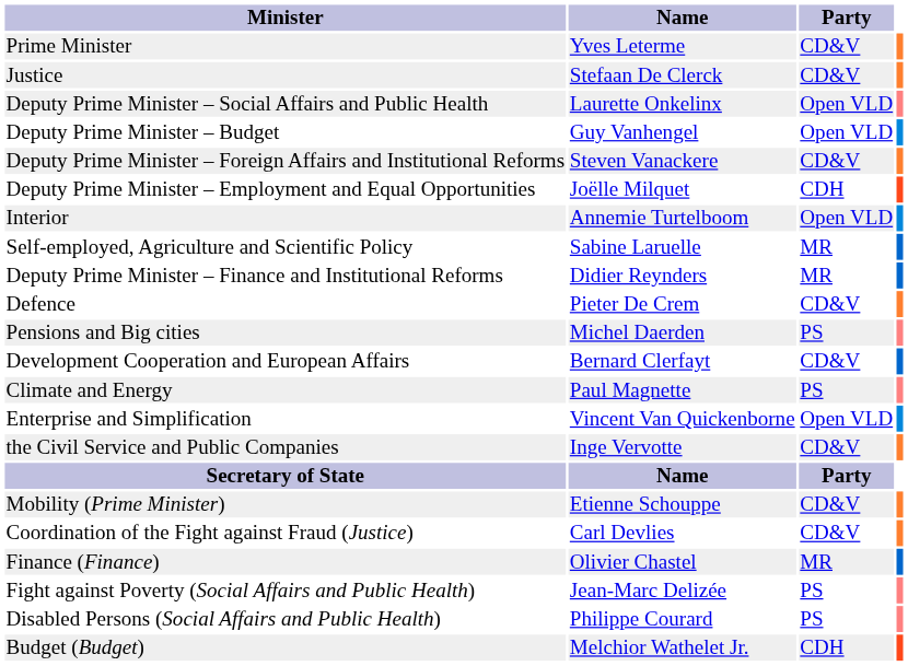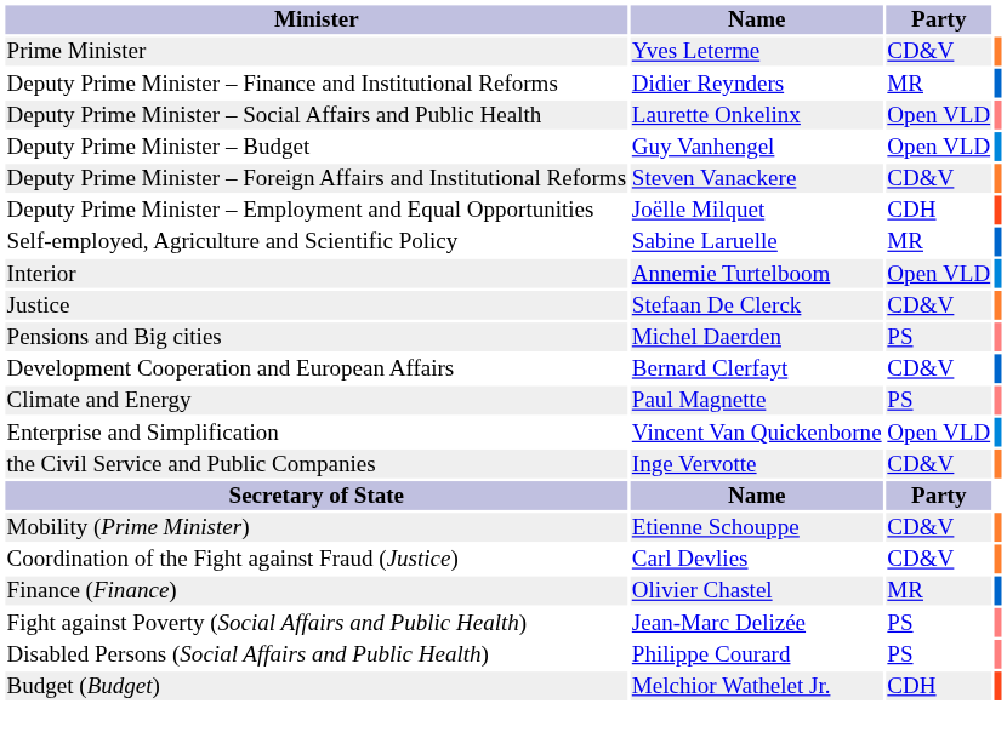 <table class="toccolours" style="margin-bottom: 1em;">
 <tr style="background-color:#C0C0E0;">
 <th>Minister</th>
 <th>Name</th>
 <th>Party</th>
 </tr>
 <tr style="background-color:#efefef;">
 <td>Prime Minister</td>
 <td><a href='#'>Yves Leterme</a></td>
 <td><a href='#'>CD&V</a></td>
 <td style="width: 3px; background-color: #FF7F2E;"></td>
 </tr>
-<tr style="background-color:#efefef;">
-<td>Justice</td>
-<td><a href='#'>Stefaan De Clerck</a></td>
-<td><a href='#'>CD&V</a></td>
-<td style="width: 3px; background-color: #FF7F2E;"></td>
+<tr>
+<td>Deputy Prime Minister – Finance and Institutional Reforms</td>
+<td><a href='#'>Didier Reynders</a></td>
+<td><a href='#'>MR</a></td>
+<td style="width: 3px; background-color: #0066CC;"></td>
 </tr>
 <tr style="background-color:#efefef;">
 <td>Deputy Prime Minister – Social Affairs and Public Health</td>
 <td><a href='#'>Laurette Onkelinx</a></td>
 <td><a href='#'>Open VLD</a></td>
 <td style="width: 3px; background-color: #FF8080;"></td>
 </tr>
 <tr>
 <td>Deputy Prime Minister – Budget</td>
 <td><a href='#'>Guy Vanhengel</a></td>
 <td><a href='#'>Open VLD</a></td>
 <td style="width: 3px; background-color: #0087DC;"></td>
 </tr>
 <tr style="background-color:#efefef;">
 <td>Deputy Prime Minister – Foreign Affairs and Institutional Reforms</td>
 <td><a href='#'>Steven Vanackere</a></td>
 <td><a href='#'>CD&V</a></td>
 <td style="width: 3px; background-color: #FF7F2E;"></td>
 </tr>
 <tr>
 <td>Deputy Prime Minister – Employment and Equal Opportunities</td>
 <td><a href='#'>Joëlle Milquet</a></td>
 <td><a href='#'>CDH</a></td>
 <td style="width: 3px; background-color: #FF4719;"></td>
 </tr>
+<tr>
+<td>Self-employed, Agriculture and Scientific Policy</td>
+<td><a href='#'>Sabine Laruelle</a></td>
+<td><a href='#'>MR</a></td>
+<td style="width: 3px; background-color: #0066CC;"></td>
+</tr>
 <tr style="background-color:#efefef;">
 <td>Interior</td>
 <td><a href='#'>Annemie Turtelboom</a></td>
 <td><a href='#'>Open VLD</a></td>
 <td style="width: 3px; background-color: #0087DC;"></td>
 </tr>
-<tr>
-<td>Self-employed, Agriculture and Scientific Policy</td>
-<td><a href='#'>Sabine Laruelle</a></td>
-<td><a href='#'>MR</a></td>
-<td style="width: 3px; background-color: #0066CC;"></td>
-</tr>
-<tr>
-<td>Deputy Prime Minister – Finance and Institutional Reforms</td>
-<td><a href='#'>Didier Reynders</a></td>
-<td><a href='#'>MR</a></td>
-<td style="width: 3px; background-color: #0066CC;"></td>
-</tr>
-<tr>
-<td>Defence</td>
-<td><a href='#'>Pieter De Crem</a></td>
+<tr style="background-color:#efefef;">
+<td>Justice</td>
+<td><a href='#'>Stefaan De Clerck</a></td>
 <td><a href='#'>CD&V</a></td>
 <td style="width: 3px; background-color: #FF7F2E;"></td>
 </tr>
 <tr style="background-color:#efefef;">
 <td>Pensions and Big cities</td>
 <td><a href='#'>Michel Daerden</a></td>
 <td><a href='#'>PS</a></td>
 <td style="width: 3px; background-color: #FF8080;"></td>
 </tr>
 <tr>
 <td>Development Cooperation and European Affairs</td>
 <td><a href='#'>Bernard Clerfayt</a></td>
 <td><a href='#'>CD&V</a></td>
 <td style="width: 3px; background-color: #0066CC;"></td>
 </tr>
 <tr style="background-color:#efefef;">
 <td>Climate and Energy</td>
 <td><a href='#'>Paul Magnette</a></td>
 <td><a href='#'>PS</a></td>
 <td style="width: 3px; background-color: #FF8080;"></td>
 </tr>
 <tr>
 <td>Enterprise and Simplification</td>
 <td><a href='#'>Vincent Van Quickenborne</a></td>
 <td><a href='#'>Open VLD</a></td>
 <td style="width: 3px; background-color: #0087DC;"></td>
 </tr>
 <tr style="background-color:#efefef;">
 <td>the Civil Service and Public Companies</td>
 <td><a href='#'>Inge Vervotte</a></td>
 <td><a href='#'>CD&V</a></td>
 <td style="width: 3px; background-color: #FF7F2E;"></td>
 </tr>
 <tr style="background-color:#C0C0E0">
 <th>Secretary of State</th>
 <th>Name</th>
 <th>Party</th>
 </tr>
 <tr style="background-color:#efefef;">
 <td>Mobility (<em>Prime Minister</em>)</td>
 <td><a href='#'>Etienne Schouppe</a></td>
 <td><a href='#'>CD&V</a></td>
 <td style="width: 3px; background-color: #FF7F2E;"></td>
 </tr>
 <tr>
 <td>Coordination of the Fight against Fraud (<em>Justice</em>)</td>
 <td><a href='#'>Carl Devlies</a></td>
 <td><a href='#'>CD&V</a></td>
 <td style="width: 3px; background-color: #FF7F2E;"></td>
 </tr>
 <tr style="background-color:#efefef;">
 <td>Finance (<em>Finance</em>)</td>
 <td><a href='#'>Olivier Chastel</a></td>
 <td><a href='#'>MR</a></td>
 <td style="width: 3px; background-color: #0066CC;"></td>
 </tr>
 <tr>
 <td>Fight against Poverty (<em>Social Affairs and Public Health</em>)</td>
 <td><a href='#'>Jean-Marc Delizée</a></td>
 <td><a href='#'>PS</a></td>
 <td style="width: 3px; background-color: #FF8080;"></td>
 </tr>
 <tr>
 <td>Disabled Persons (<em>Social Affairs and Public Health</em>)</td>
 <td><a href='#'>Philippe Courard</a></td>
 <td><a href='#'>PS</a></td>
 <td style="width: 3px; background-color: #FF8080;"></td>
 </tr>
 <tr style="background-color:#efefef;">
 <td>Budget (<em>Budget</em>)</td>
 <td><a href='#'>Melchior Wathelet Jr.</a></td>
 <td><a href='#'>CDH</a></td>
 <td style="width: 3px; background-color: #FF4719;"></td>
 </tr>
 </table>
